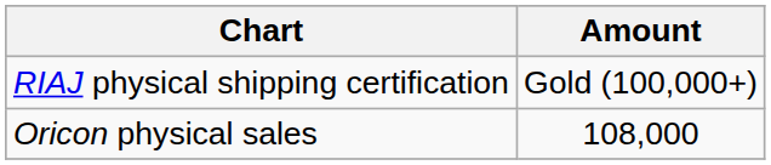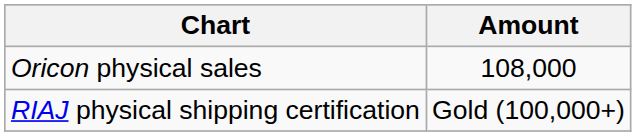 <table class="wikitable">
 <tr>
 <th>Chart</th>
 <th>Amount</th>
 </tr>
 <tr>
+<td><em>Oricon</em> physical sales</td>
+<td align="center">108,000</td>
+</tr>
+<tr>
 <td><em><a href='#'>RIAJ</a></em> physical shipping certification</td>
 <td align="center">Gold (100,000+)</td>
 </tr>
-<tr>
-<td><em>Oricon</em> physical sales</td>
-<td align="center">108,000</td>
-</tr>
 </table>
